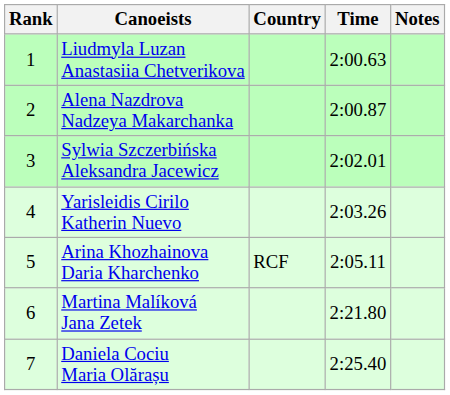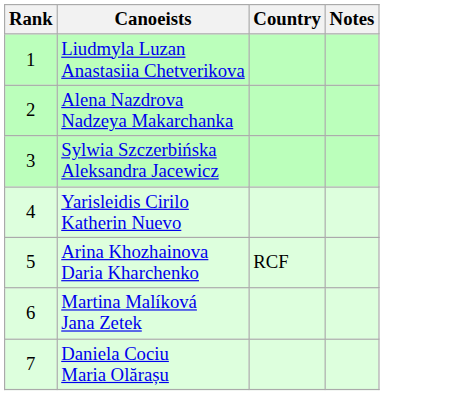 <table class="wikitable" style="text-align:center">
 <tr>
 <th>Rank</th>
 <th>Canoeists</th>
 <th>Country</th>
-<th>Time</th>
 <th>Notes</th>
 </tr>
 <tr bgcolor=bbffbb>
 <td>1</td>
 <td align="left"><a href='#'>Liudmyla Luzan</a><br><a href='#'>Anastasiia Chetverikova</a></td>
 <td align="left"></td>
-<td>2:00.63</td>
 <td></td>
 </tr>
 <tr bgcolor=bbffbb>
 <td>2</td>
 <td align="left"><a href='#'>Alena Nazdrova</a><br><a href='#'>Nadzeya Makarchanka</a></td>
 <td align="left"></td>
-<td>2:00.87</td>
 <td></td>
 </tr>
 <tr bgcolor=bbffbb>
 <td>3</td>
 <td align="left"><a href='#'>Sylwia Szczerbińska</a><br><a href='#'>Aleksandra Jacewicz</a></td>
 <td align="left"></td>
-<td>2:02.01</td>
 <td></td>
 </tr>
 <tr bgcolor=ddffdd>
 <td>4</td>
 <td align="left"><a href='#'>Yarisleidis Cirilo</a><br><a href='#'>Katherin Nuevo</a></td>
 <td align="left"></td>
-<td>2:03.26</td>
 <td></td>
 </tr>
 <tr bgcolor=ddffdd>
 <td>5</td>
 <td align="left"><a href='#'>Arina Khozhainova</a><br><a href='#'>Daria Kharchenko</a></td>
 <td align="left"> RCF</td>
-<td>2:05.11</td>
 <td></td>
 </tr>
 <tr bgcolor=ddffdd>
 <td>6</td>
 <td align="left"><a href='#'>Martina Malíková</a><br><a href='#'>Jana Zetek</a></td>
 <td align="left"></td>
-<td>2:21.80</td>
 <td></td>
 </tr>
 <tr bgcolor=ddffdd>
 <td>7</td>
 <td align="left"><a href='#'>Daniela Cociu</a><br><a href='#'>Maria Olărașu</a></td>
 <td align="left"></td>
-<td>2:25.40</td>
 <td></td>
 </tr>
 </table>
